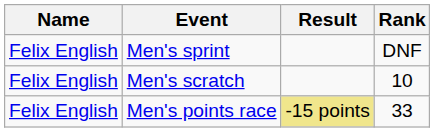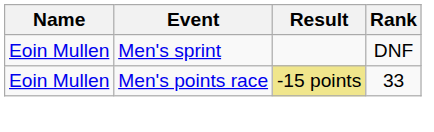 <table class="wikitable sortable">
 <tr>
 <th>Name</th>
 <th>Event</th>
 <th>Result</th>
 <th>Rank</th>
 </tr>
 <tr>
-<td><a href='#'>Felix English</a></td>
+<td><a href='#'>Eoin Mullen</a></td>
 <td><a href='#'>Men's sprint</a></td>
 <td></td>
 <td align=center>DNF</td>
 </tr>
 <tr>
-<td><a href='#'>Felix English</a></td>
-<td><a href='#'>Men's scratch</a></td>
-<td></td>
-<td align=center>10</td>
-</tr>
-<tr>
-<td><a href='#'>Felix English</a></td>
+<td><a href='#'>Eoin Mullen</a></td>
 <td><a href='#'>Men's points race</a></td>
 <td style="background: khaki;">-15 points</td>
 <td align=center>33</td>
 </tr>
 </table>
